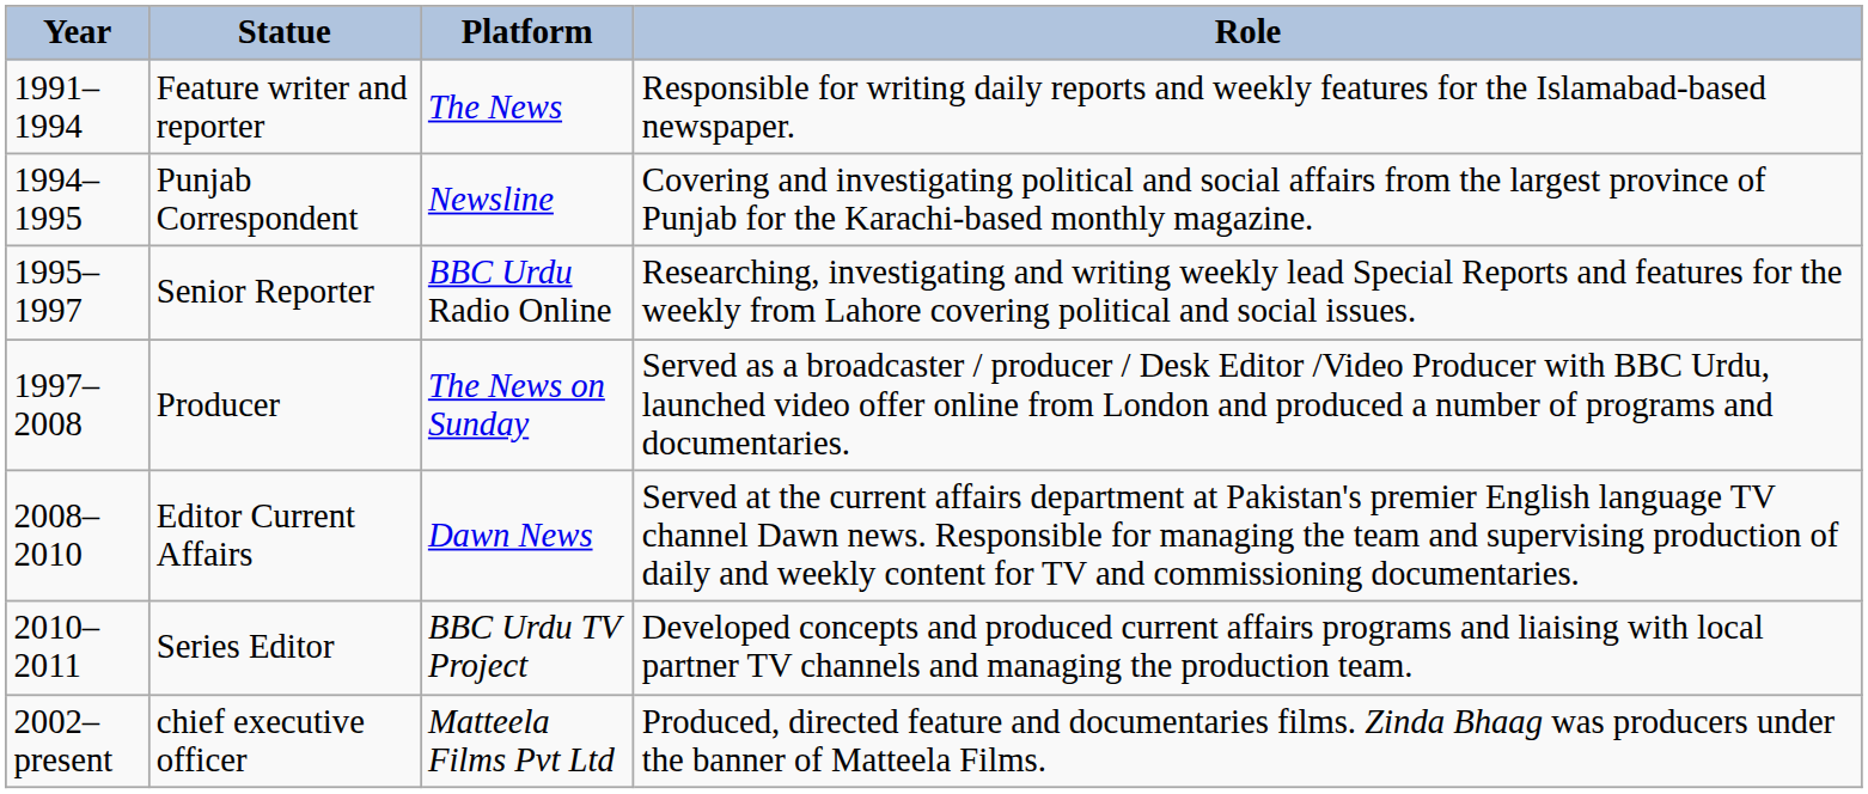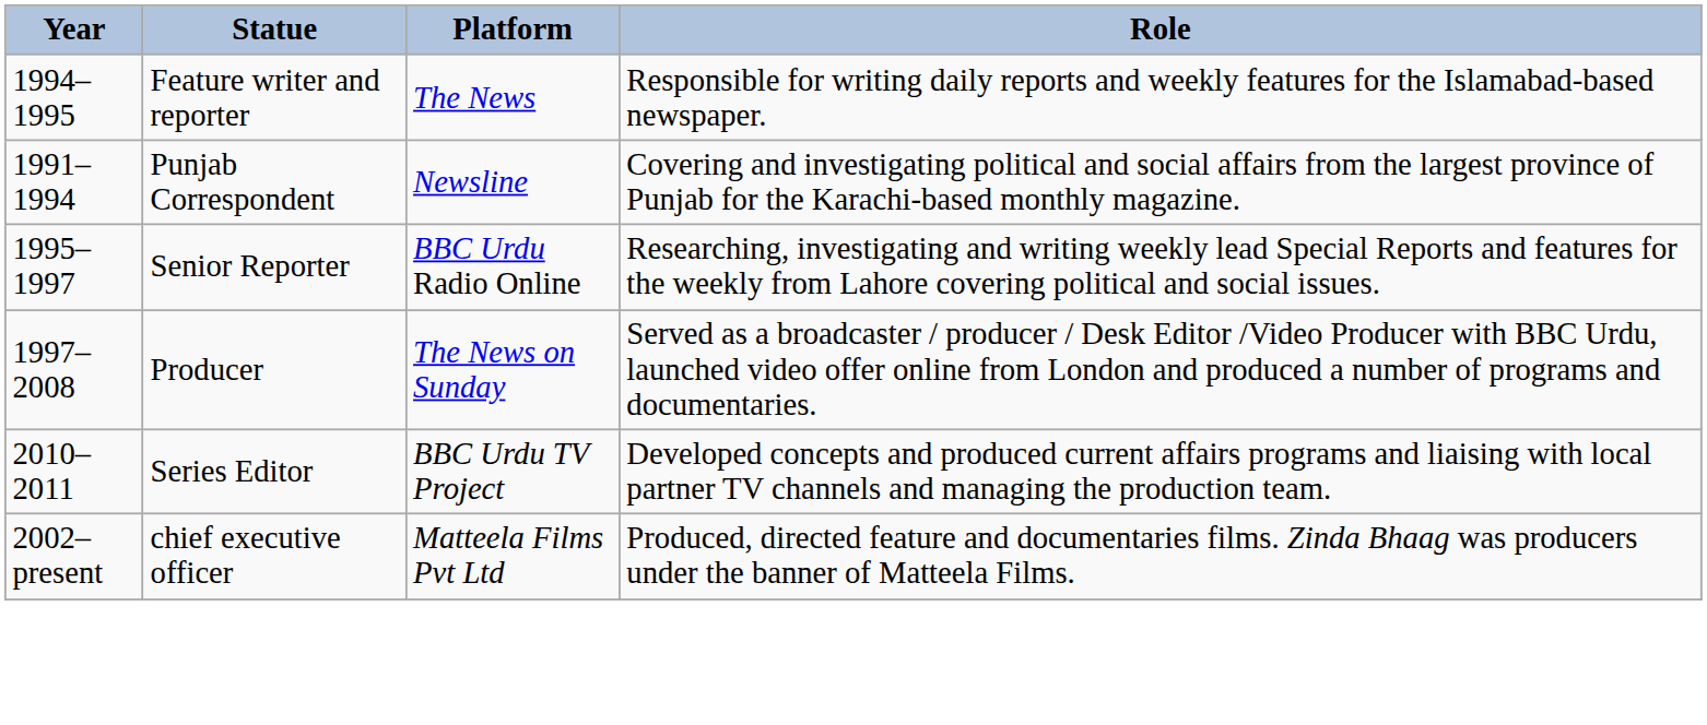 <table class="wikitable">
 <tr align="center">
 <th style="background:#B0C4DE;">Year</th>
 <th style="background:#B0C4DE;">Statue</th>
 <th style="background:#B0C4DE;">Platform</th>
 <th style="background:#B0C4DE;">Role</th>
 </tr>
 <tr>
-<td>1991–1994</td>
+<td>1994–1995</td>
 <td>Feature writer and reporter</td>
 <td><em><a href='#'>The News</a></em></td>
 <td>Responsible for writing daily reports and weekly features for the Islamabad-based newspaper.</td>
 </tr>
 <tr>
-<td>1994–1995</td>
+<td>1991–1994</td>
 <td>Punjab Correspondent</td>
 <td><em><a href='#'>Newsline</a></em></td>
 <td>Covering and investigating political and social affairs from the largest province of Punjab for the Karachi-based monthly magazine.</td>
 </tr>
 <tr>
 <td>1995–1997</td>
 <td>Senior Reporter</td>
 <td><em><a href='#'>BBC Urdu</a></em> Radio Online</td>
 <td>Researching, investigating and writing weekly lead Special Reports and features for the weekly from Lahore covering political and social issues.</td>
 </tr>
 <tr>
 <td>1997–2008</td>
 <td>Producer</td>
 <td><em><a href='#'>The News on Sunday</a></em></td>
 <td>Served as a broadcaster / producer / Desk Editor /Video Producer with BBC Urdu, launched video offer online from London and produced a number of programs and documentaries.</td>
 </tr>
 <tr>
-<td>2008–2010</td>
-<td>Editor Current Affairs</td>
-<td><em><a href='#'>Dawn News</a></em></td>
-<td>Served at the current affairs department at Pakistan's premier English language TV channel Dawn news. Responsible for managing the team and supervising production of daily and weekly content for TV and commissioning documentaries.</td>
-</tr>
-<tr>
 <td>2010–2011</td>
 <td>Series Editor</td>
 <td><em>BBC Urdu TV Project</em></td>
 <td>Developed concepts and produced current affairs programs and liaising with local partner TV channels and managing the production team.</td>
 </tr>
 <tr>
 <td>2002–present</td>
 <td>chief executive officer</td>
 <td><em>Matteela Films Pvt Ltd</em></td>
 <td>Produced, directed feature and documentaries films. <em>Zinda Bhaag</em>  was producers under the banner of Matteela Films.</td>
 </tr>
 </table>
